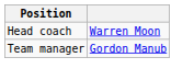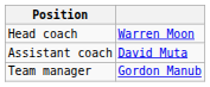 <table class="wikitable">
 <tr>
 <th>Position</th>
 <th></th>
 </tr>
 <tr>
 <td>Head coach</td>
 <td> <a href='#'>Warren Moon</a></td>
 </tr>
 <tr>
+<td>Assistant coach</td>
+<td> <a href='#'>David Muta</a></td>
+</tr>
+<tr>
 <td>Team manager</td>
 <td> <a href='#'>Gordon Manub</a></td>
 </tr>
 </table>
